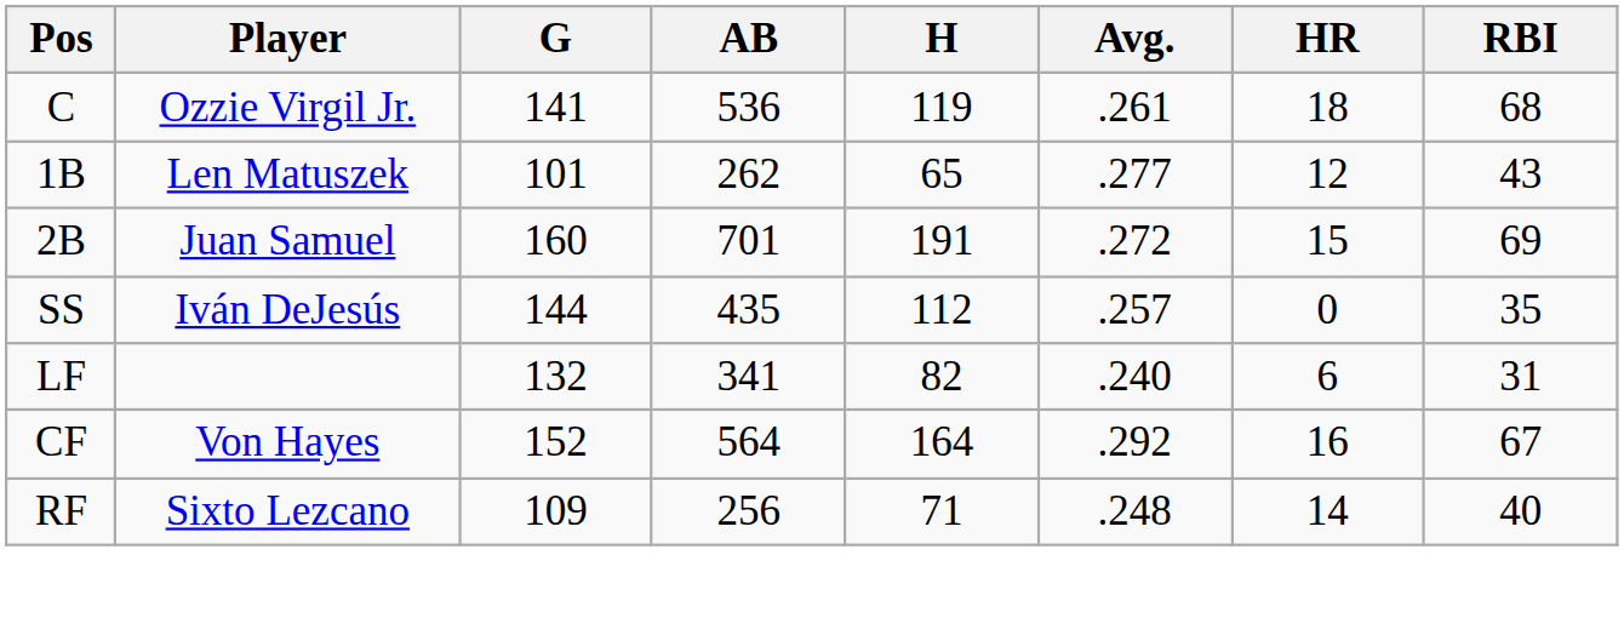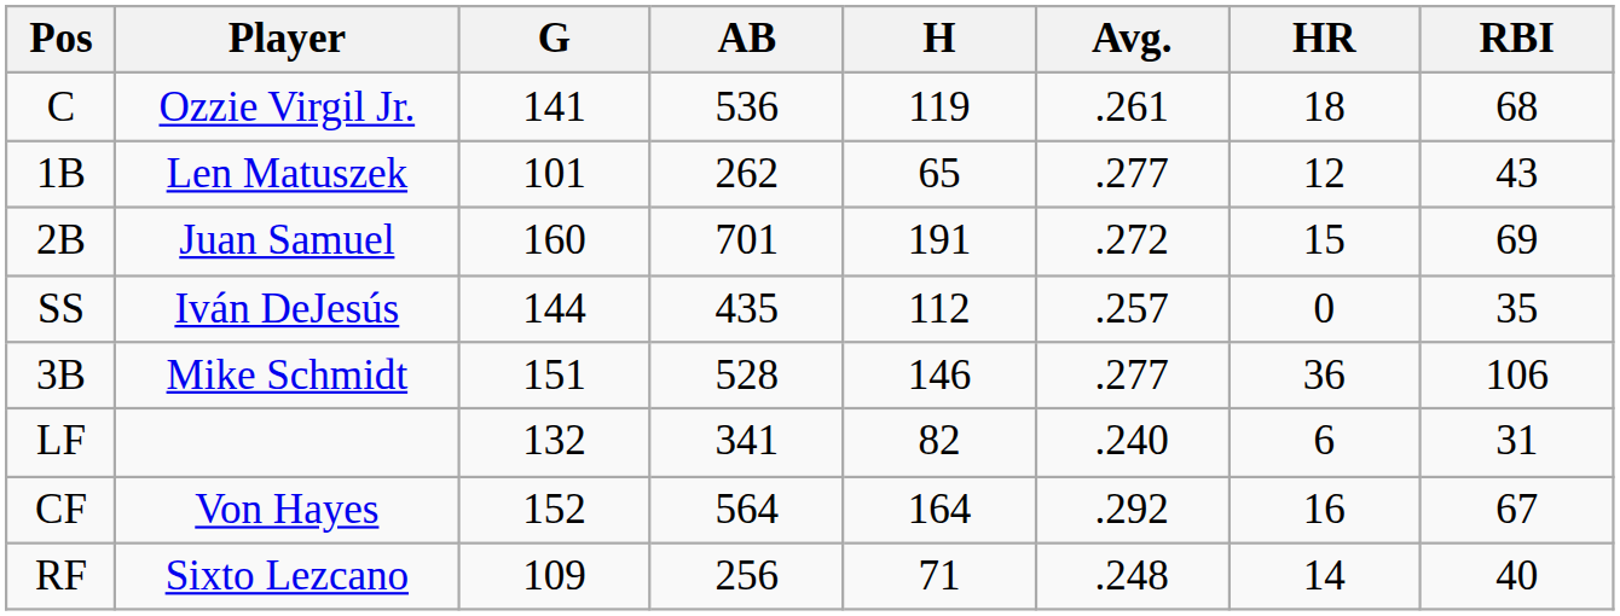 <table class="wikitable sortable">
 <tr>
 <th bgcolor="#DDDDFF" width="5%">Pos</th>
 <th bgcolor="#DDDDFF" width="16%">Player</th>
 <th bgcolor="#DDDDFF" width="9%">G</th>
 <th bgcolor="#DDDDFF" width="9%">AB</th>
 <th bgcolor="#DDDDFF" width="9%">H</th>
 <th bgcolor="#DDDDFF" width="9%">Avg.</th>
 <th bgcolor="#DDDDFF" width="9%">HR</th>
 <th bgcolor="#DDDDFF" width="9%">RBI</th>
 </tr>
 <tr align="center">
 <td>C</td>
 <td><a href='#'>Ozzie Virgil Jr.</a></td>
 <td>141</td>
 <td>536</td>
 <td>119</td>
 <td>.261</td>
 <td>18</td>
 <td>68</td>
 </tr>
 <tr align=center>
 <td>1B</td>
 <td><a href='#'>Len Matuszek</a></td>
 <td>101</td>
 <td>262</td>
 <td>65</td>
 <td>.277</td>
 <td>12</td>
 <td>43</td>
 </tr>
 <tr align=center>
 <td>2B</td>
 <td><a href='#'>Juan Samuel</a></td>
 <td>160</td>
 <td>701</td>
 <td>191</td>
 <td>.272</td>
 <td>15</td>
 <td>69</td>
 </tr>
 <tr align=center>
 <td>SS</td>
 <td><a href='#'>Iván DeJesús</a></td>
 <td>144</td>
 <td>435</td>
 <td>112</td>
 <td>.257</td>
 <td>0</td>
 <td>35</td>
 </tr>
 <tr align=center>
+<td>3B</td>
+<td><a href='#'>Mike Schmidt</a></td>
+<td>151</td>
+<td>528</td>
+<td>146</td>
+<td>.277</td>
+<td>36</td>
+<td>106</td>
+</tr>
+<tr align=center>
 <td>LF</td>
 <td></td>
 <td>132</td>
 <td>341</td>
 <td>82</td>
 <td>.240</td>
 <td>6</td>
 <td>31</td>
 </tr>
 <tr align="center">
 <td>CF</td>
 <td><a href='#'>Von Hayes</a></td>
 <td>152</td>
 <td>564</td>
 <td>164</td>
 <td>.292</td>
 <td>16</td>
 <td>67</td>
 </tr>
 <tr align=center>
 <td>RF</td>
 <td><a href='#'>Sixto Lezcano</a></td>
 <td>109</td>
 <td>256</td>
 <td>71</td>
 <td>.248</td>
 <td>14</td>
 <td>40</td>
 </tr>
 </table>
